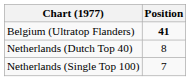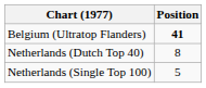 <table class="wikitable sortable">
 <tr>
 <th>Chart (1977)</th>
 <th>Position</th>
 </tr>
 <tr>
 <td>Belgium (Ultratop Flanders)</td>
 <td align="center"><strong>41</strong></td>
 </tr>
 <tr>
 <td>Netherlands (Dutch Top 40)</td>
 <td align="center">8</td>
 </tr>
 <tr>
 <td>Netherlands (Single Top 100)</td>
-<td align="center">7</td>
+<td align="center">5</td>
 </tr>
 </table>
